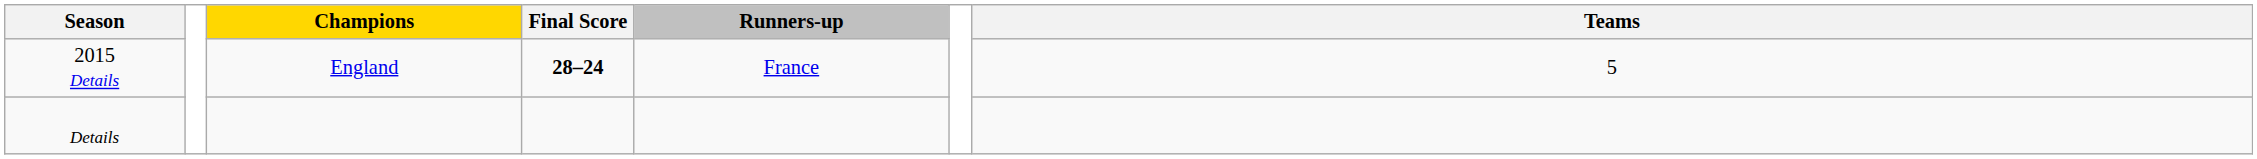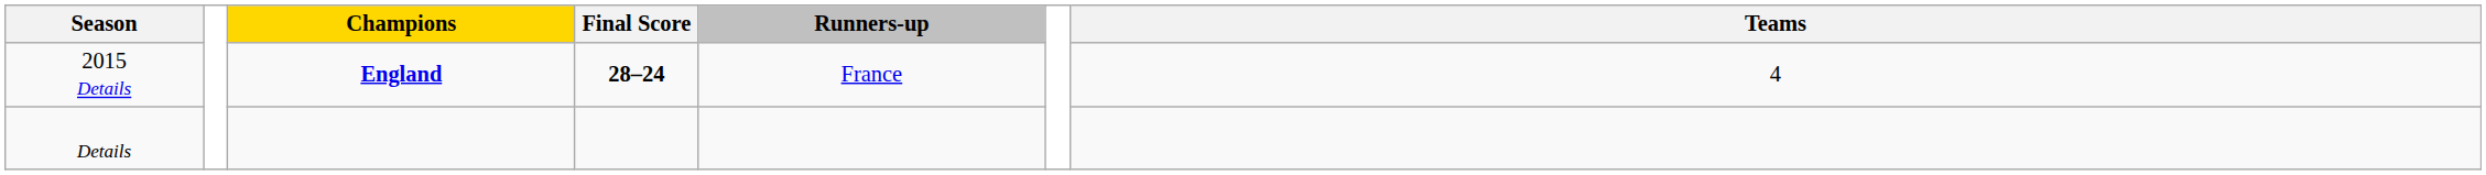 <table class="wikitable" style="font-size:90%;text-align:center;width:100%">
 <tr>
 <th width="8%">Season</th>
 <td width="1%" rowspan=4 style="background-color:#ffffff"></td>
 <th style="width:14%; background:gold;">Champions</th>
 <th width="5%">Final Score</th>
 <th style="width:14%; background:silver;">Runners-up</th>
 <td width="1%" rowspan=4 style="background-color:#ffffff"></td>
 <th>Teams</th>
 </tr>
 <tr>
 <td>2015<br><small><em><a href='#'>Details</a></em></small></td>
-<td> <a href='#'>England</a></td>
+<td><strong> <a href='#'>England</a></strong></td>
 <td><strong>28–24</strong></td>
 <td> <a href='#'>France</a></td>
-<td>5</td>
+<td>4</td>
 </tr>
 <tr>
 <td><br><small><em>Details</em></small></td>
 <td></td>
 <td></td>
 <td></td>
 <td></td>
 </tr>
 </table>
